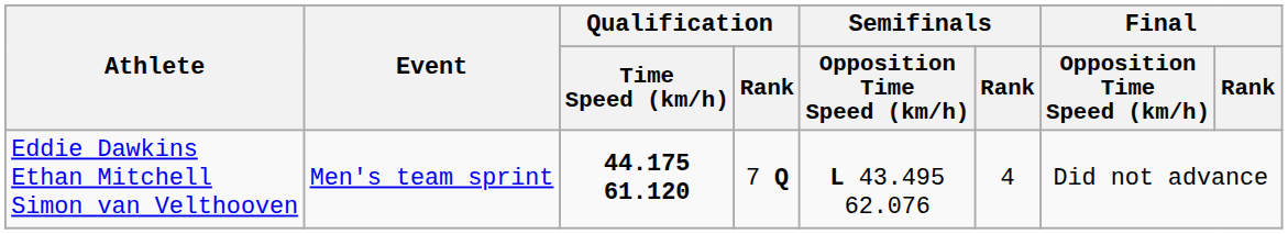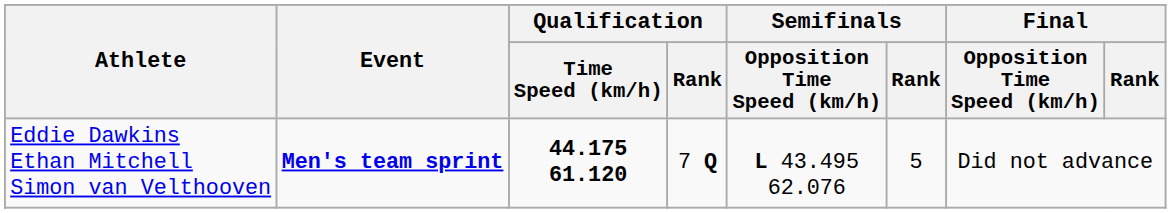 <table class="wikitable" style="font-size:90%">
 <tr>
 <th rowspan="2">Athlete</th>
 <th rowspan="2">Event</th>
 <th colspan=2>Qualification</th>
 <th colspan=2>Semifinals</th>
 <th colspan=2>Final</th>
 </tr>
 <tr style="font-size:95%">
 <th>Time<br>Speed (km/h)</th>
 <th>Rank</th>
 <th>Opposition<br>Time<br>Speed (km/h)</th>
 <th>Rank</th>
 <th>Opposition<br>Time<br>Speed (km/h)</th>
 <th>Rank</th>
 </tr>
 <tr align=center>
 <td align=left><a href='#'>Eddie Dawkins</a><br><a href='#'>Ethan Mitchell</a><br><a href='#'>Simon van Velthooven</a></td>
-<td align=left><a href='#'>Men's team sprint</a></td>
+<td align=left><strong><a href='#'>Men's team sprint</a></strong></td>
 <td><strong>44.175<br>61.120</strong></td>
 <td>7 <strong>Q</strong></td>
 <td><br><strong>L</strong> 43.495 <br>62.076</td>
-<td>4</td>
+<td>5</td>
 <td colspan=2>Did not advance</td>
 </tr>
 </table>
